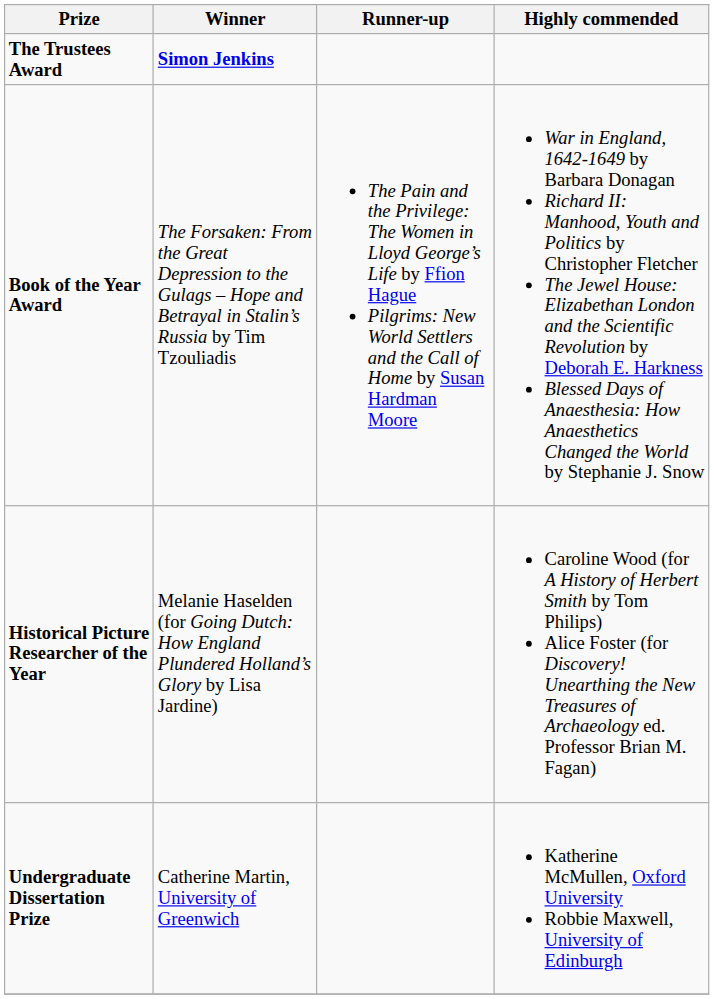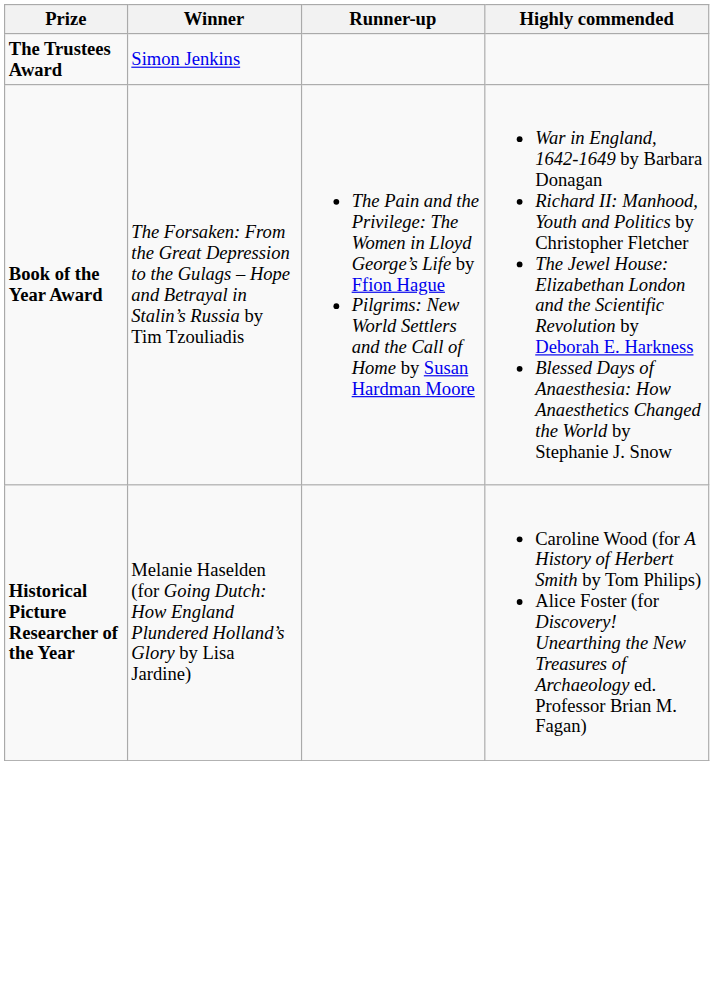 <table class="wikitable">
 <tr>
 <th>Prize</th>
 <th>Winner</th>
 <th>Runner-up</th>
 <th>Highly commended</th>
 </tr>
 <tr>
 <td><strong>The Trustees Award</strong></td>
-<td><strong><a href='#'>Simon Jenkins</a></strong></td>
+<td><a href='#'>Simon Jenkins</a></td>
 <td></td>
 <td></td>
 </tr>
 <tr>
 <td><strong>Book of the Year Award</strong></td>
 <td><em>The Forsaken: From the Great Depression to the Gulags – Hope and Betrayal in Stalin’s Russia</em> by Tim Tzouliadis</td>
 <td><br><ul><li><em>The Pain and the Privilege: The Women in Lloyd George’s Life</em> by <a href='#'>Ffion Hague</a></li><li><em>Pilgrims: New World Settlers and the Call of Home</em> by <a href='#'>Susan Hardman Moore</a></li></ul></td>
 <td><br><ul><li><em>War in England, 1642-1649</em> by Barbara Donagan</li><li><em>Richard II: Manhood, Youth and Politics</em> by Christopher Fletcher</li><li><em>The Jewel House: Elizabethan London and the Scientific Revolution</em> by <a href='#'>Deborah E. Harkness</a></li><li><em>Blessed Days of Anaesthesia: How Anaesthetics Changed the World</em> by Stephanie J. Snow</li></ul></td>
 </tr>
 <tr>
 <td><strong>Historical Picture Researcher of the Year</strong></td>
 <td>Melanie Haselden (for <em>Going Dutch: How England Plundered Holland’s Glory</em> by Lisa Jardine)</td>
 <td></td>
 <td><br><ul><li>Caroline Wood (for <em>A History of Herbert Smith</em> by Tom Philips)</li><li>Alice Foster (for <em>Discovery! Unearthing the New Treasures of Archaeology</em> ed. Professor Brian M. Fagan)</li></ul></td>
 </tr>
 <tr>
-<td><strong>Undergraduate Dissertation Prize</strong></td>
-<td>Catherine Martin, <a href='#'>University of Greenwich</a></td>
-<td></td>
-<td><br><ul><li>Katherine McMullen, <a href='#'>Oxford University</a></li><li>Robbie Maxwell, <a href='#'>University of Edinburgh</a></li></ul></td>
-</tr>
-<tr>
 </tr>
 </table>
